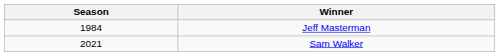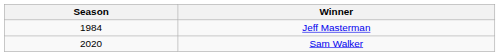 <table class="wikitable" width="50%" style="text-align: center;">
 <tr>
 <th>Season</th>
 <th>Winner</th>
 </tr>
 <tr>
 <td>1984</td>
 <td><a href='#'>Jeff Masterman</a></td>
 </tr>
 <tr>
-<td>2021</td>
+<td>2020</td>
 <td><a href='#'>Sam Walker</a></td>
 </tr>
 </table>
